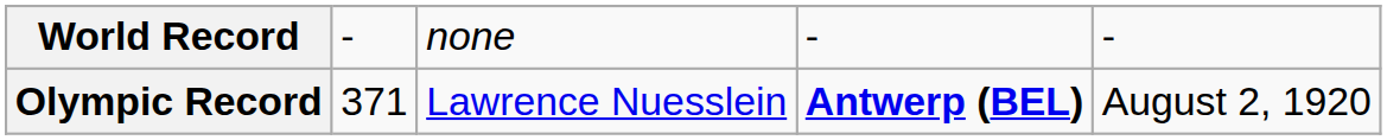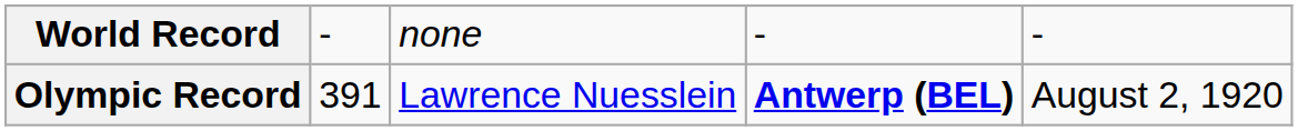 <table class="wikitable">
 <tr>
 <th>World Record</th>
 <td>-</td>
 <td><em>none</em></td>
 <td>-</td>
 <td>-</td>
 </tr>
 <tr>
 <th>Olympic Record</th>
-<td>371</td>
+<td>391</td>
 <td> <a href='#'>Lawrence Nuesslein</a></td>
 <td><strong><a href='#'>Antwerp</a> (<a href='#'>BEL</a>)</strong></td>
 <td>August 2, 1920</td>
 </tr>
 </table>
